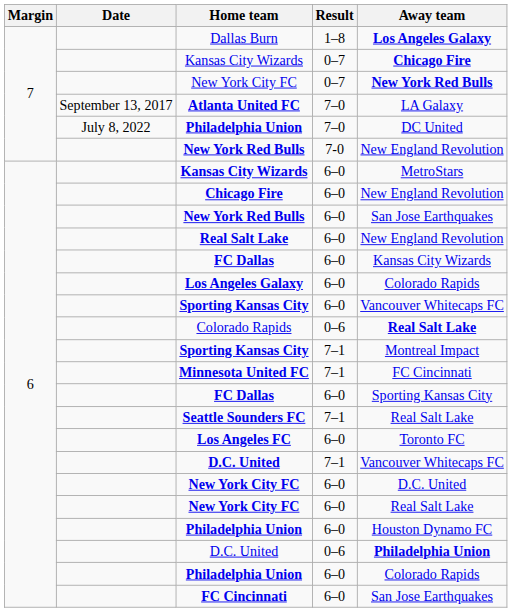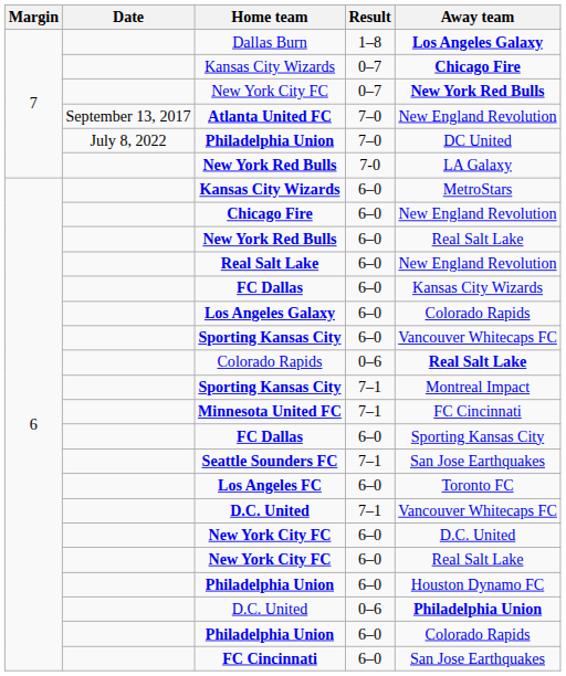 <table class="wikitable sortable" style="text-align:center">
 <tr>
 <th>Margin</th>
 <th>Date</th>
 <th>Home team</th>
 <th>Result</th>
 <th>Away team</th>
 </tr>
 <tr>
 <td rowspan=6>7</td>
 <td></td>
 <td><a href='#'>Dallas Burn</a></td>
 <td>1–8</td>
 <td><strong><a href='#'>Los Angeles Galaxy</a></strong></td>
 </tr>
 <tr>
 <td></td>
 <td><a href='#'>Kansas City Wizards</a></td>
 <td>0–7</td>
 <td><strong><a href='#'>Chicago Fire</a></strong></td>
 </tr>
 <tr>
 <td></td>
 <td><a href='#'>New York City FC</a></td>
 <td>0–7</td>
 <td><strong><a href='#'>New York Red Bulls</a></strong></td>
 </tr>
 <tr>
 <td>September 13, 2017</td>
 <td><strong><a href='#'>Atlanta United FC</a></strong></td>
 <td>7–0</td>
-<td><a href='#'>LA Galaxy</a></td>
+<td><a href='#'>New England Revolution</a></td>
 </tr>
 <tr>
 <td>July 8, 2022</td>
 <td><strong><a href='#'>Philadelphia Union</a></strong></td>
 <td>7–0</td>
 <td><a href='#'>DC United</a></td>
 </tr>
 <tr>
 <td></td>
 <td><strong><a href='#'>New York Red Bulls</a></strong></td>
 <td>7-0</td>
-<td><a href='#'>New England Revolution</a></td>
+<td><a href='#'>LA Galaxy</a></td>
 </tr>
 <tr>
 <td rowspan=20>6</td>
 <td></td>
 <td><strong><a href='#'>Kansas City Wizards</a></strong></td>
 <td>6–0</td>
 <td><a href='#'>MetroStars</a></td>
 </tr>
 <tr>
 <td></td>
 <td><strong><a href='#'>Chicago Fire</a></strong></td>
 <td>6–0</td>
 <td><a href='#'>New England Revolution</a></td>
 </tr>
 <tr>
 <td></td>
 <td><strong><a href='#'>New York Red Bulls</a></strong></td>
 <td>6–0</td>
-<td><a href='#'>San Jose Earthquakes</a></td>
+<td><a href='#'>Real Salt Lake</a></td>
 </tr>
 <tr>
 <td></td>
 <td><strong><a href='#'>Real Salt Lake</a></strong></td>
 <td>6–0</td>
 <td><a href='#'>New England Revolution</a></td>
 </tr>
 <tr>
 <td></td>
 <td><strong><a href='#'>FC Dallas</a></strong></td>
 <td>6–0</td>
 <td><a href='#'>Kansas City Wizards</a></td>
 </tr>
 <tr>
 <td></td>
 <td><strong><a href='#'>Los Angeles Galaxy</a></strong></td>
 <td>6–0</td>
 <td><a href='#'>Colorado Rapids</a></td>
 </tr>
 <tr>
 <td></td>
 <td><strong><a href='#'>Sporting Kansas City</a></strong></td>
 <td>6–0</td>
 <td><a href='#'>Vancouver Whitecaps FC</a></td>
 </tr>
 <tr>
 <td></td>
 <td><a href='#'>Colorado Rapids</a></td>
 <td>0–6</td>
 <td><strong><a href='#'>Real Salt Lake</a></strong></td>
 </tr>
 <tr>
 <td></td>
 <td><strong><a href='#'>Sporting Kansas City</a></strong></td>
 <td>7–1</td>
 <td><a href='#'>Montreal Impact</a></td>
 </tr>
 <tr>
 <td></td>
 <td><strong><a href='#'>Minnesota United FC</a></strong></td>
 <td>7–1</td>
 <td><a href='#'>FC Cincinnati</a></td>
 </tr>
 <tr>
 <td></td>
 <td><strong><a href='#'>FC Dallas</a></strong></td>
 <td>6–0</td>
 <td><a href='#'>Sporting Kansas City</a></td>
 </tr>
 <tr>
 <td></td>
 <td><strong><a href='#'>Seattle Sounders FC</a></strong></td>
 <td>7–1</td>
-<td><a href='#'>Real Salt Lake</a></td>
+<td><a href='#'>San Jose Earthquakes</a></td>
 </tr>
 <tr>
 <td></td>
 <td><strong><a href='#'>Los Angeles FC</a></strong></td>
 <td>6–0</td>
 <td><a href='#'>Toronto FC</a></td>
 </tr>
 <tr>
 <td></td>
 <td><strong><a href='#'>D.C. United</a></strong></td>
 <td>7–1</td>
 <td><a href='#'>Vancouver Whitecaps FC</a></td>
 </tr>
 <tr>
 <td></td>
 <td><strong><a href='#'>New York City FC</a></strong></td>
 <td>6–0</td>
 <td><a href='#'>D.C. United</a></td>
 </tr>
 <tr>
 <td></td>
 <td><strong><a href='#'>New York City FC</a></strong></td>
 <td>6–0</td>
 <td><a href='#'>Real Salt Lake</a></td>
 </tr>
 <tr>
 <td></td>
 <td><strong><a href='#'>Philadelphia Union</a></strong></td>
 <td>6–0</td>
 <td><a href='#'>Houston Dynamo FC</a></td>
 </tr>
 <tr>
 <td></td>
 <td><a href='#'>D.C. United</a></td>
 <td>0–6</td>
 <td><strong><a href='#'>Philadelphia Union</a></strong></td>
 </tr>
 <tr>
 <td></td>
 <td><strong><a href='#'>Philadelphia Union</a></strong></td>
 <td>6–0</td>
 <td><a href='#'>Colorado Rapids</a></td>
 </tr>
 <tr>
 <td></td>
 <td><strong><a href='#'>FC Cincinnati</a></strong></td>
 <td>6–0</td>
 <td><a href='#'>San Jose Earthquakes</a></td>
 </tr>
 </table>
